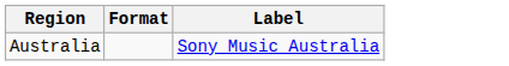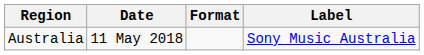 <table class="wikitable">
 <tr>
 <th>Region</th>
+<th>Date</th>
 <th>Format</th>
 <th>Label</th>
 </tr>
 <tr>
 <td>Australia</td>
+<td>11 May 2018</td>
 <td></td>
 <td><a href='#'>Sony Music Australia</a></td>
 </tr>
 </table>
